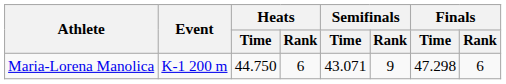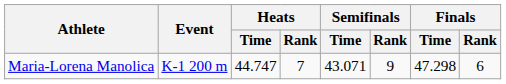 <table class="wikitable" style="font-size:90%">
 <tr>
 <th rowspan="2">Athlete</th>
 <th rowspan="2">Event</th>
 <th colspan=2>Heats</th>
 <th colspan=2>Semifinals</th>
 <th colspan=2>Finals</th>
 </tr>
 <tr style="font-size:95%">
 <th>Time</th>
 <th>Rank</th>
 <th>Time</th>
 <th>Rank</th>
 <th>Time</th>
 <th>Rank</th>
 </tr>
 <tr align=center>
 <td align=left><a href='#'>Maria-Lorena Manolica</a></td>
 <td align=left><a href='#'>K-1 200 m</a></td>
-<td>44.750</td>
-<td>6 </td>
+<td>44.747</td>
+<td>7 </td>
 <td>43.071</td>
 <td>9 </td>
 <td>47.298</td>
 <td>6</td>
 </tr>
 </table>
